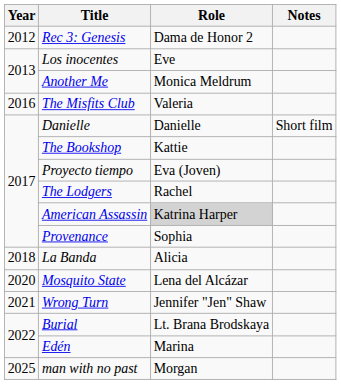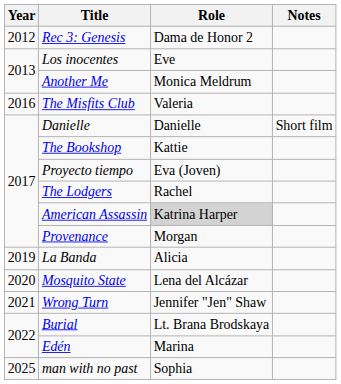 <table class="wikitable sortable">
 <tr>
 <th>Year</th>
 <th>Title</th>
 <th>Role</th>
 <th>Notes</th>
 </tr>
 <tr>
 <td>2012</td>
 <td><em><a href='#'>Rec 3: Genesis</a></em></td>
 <td>Dama de Honor 2</td>
 <td></td>
 </tr>
 <tr>
 <td rowspan="2">2013</td>
 <td><em>Los inocentes</em></td>
 <td>Eve</td>
 <td></td>
 </tr>
 <tr>
 <td><em><a href='#'>Another Me</a></em></td>
 <td>Monica Meldrum</td>
 <td></td>
 </tr>
 <tr>
 <td>2016</td>
 <td><em><a href='#'>The Misfits Club</a></em></td>
 <td>Valeria</td>
 <td></td>
 </tr>
 <tr>
 <td rowspan="6">2017</td>
 <td><em>Danielle</em></td>
 <td>Danielle</td>
 <td>Short film</td>
 </tr>
 <tr>
 <td><em><a href='#'>The Bookshop</a></em></td>
 <td>Kattie</td>
 <td></td>
 </tr>
 <tr>
 <td><em>Proyecto tiempo</em></td>
 <td>Eva (Joven)</td>
 <td></td>
 </tr>
 <tr>
 <td><em><a href='#'>The Lodgers</a></em></td>
 <td>Rachel</td>
 <td></td>
 </tr>
 <tr>
 <td><em><a href='#'>American Assassin</a></em></td>
 <td style="background: lightgrey;">Katrina Harper</td>
 <td></td>
 </tr>
 <tr>
 <td><em><a href='#'>Provenance</a></em></td>
-<td>Sophia</td>
+<td>Morgan</td>
 <td></td>
 </tr>
 <tr>
-<td>2018</td>
+<td>2019</td>
 <td><em>La Banda</em></td>
 <td>Alicia</td>
 <td></td>
 </tr>
 <tr>
 <td>2020</td>
 <td><em><a href='#'>Mosquito State</a></em></td>
 <td>Lena del Alcázar</td>
 <td></td>
 </tr>
 <tr>
 <td>2021</td>
 <td><em><a href='#'>Wrong Turn</a></em></td>
 <td>Jennifer "Jen" Shaw</td>
 <td></td>
 </tr>
 <tr>
 <td rowspan="2">2022</td>
 <td><em><a href='#'>Burial</a></em></td>
 <td>Lt. Brana Brodskaya</td>
 <td></td>
 </tr>
 <tr>
 <td><em><a href='#'>Edén</a></em></td>
 <td>Marina</td>
 <td></td>
 </tr>
 <tr>
 <td>2025</td>
 <td><em>man with no past</em></td>
-<td>Morgan</td>
+<td>Sophia</td>
 <td></td>
 </tr>
 </table>
